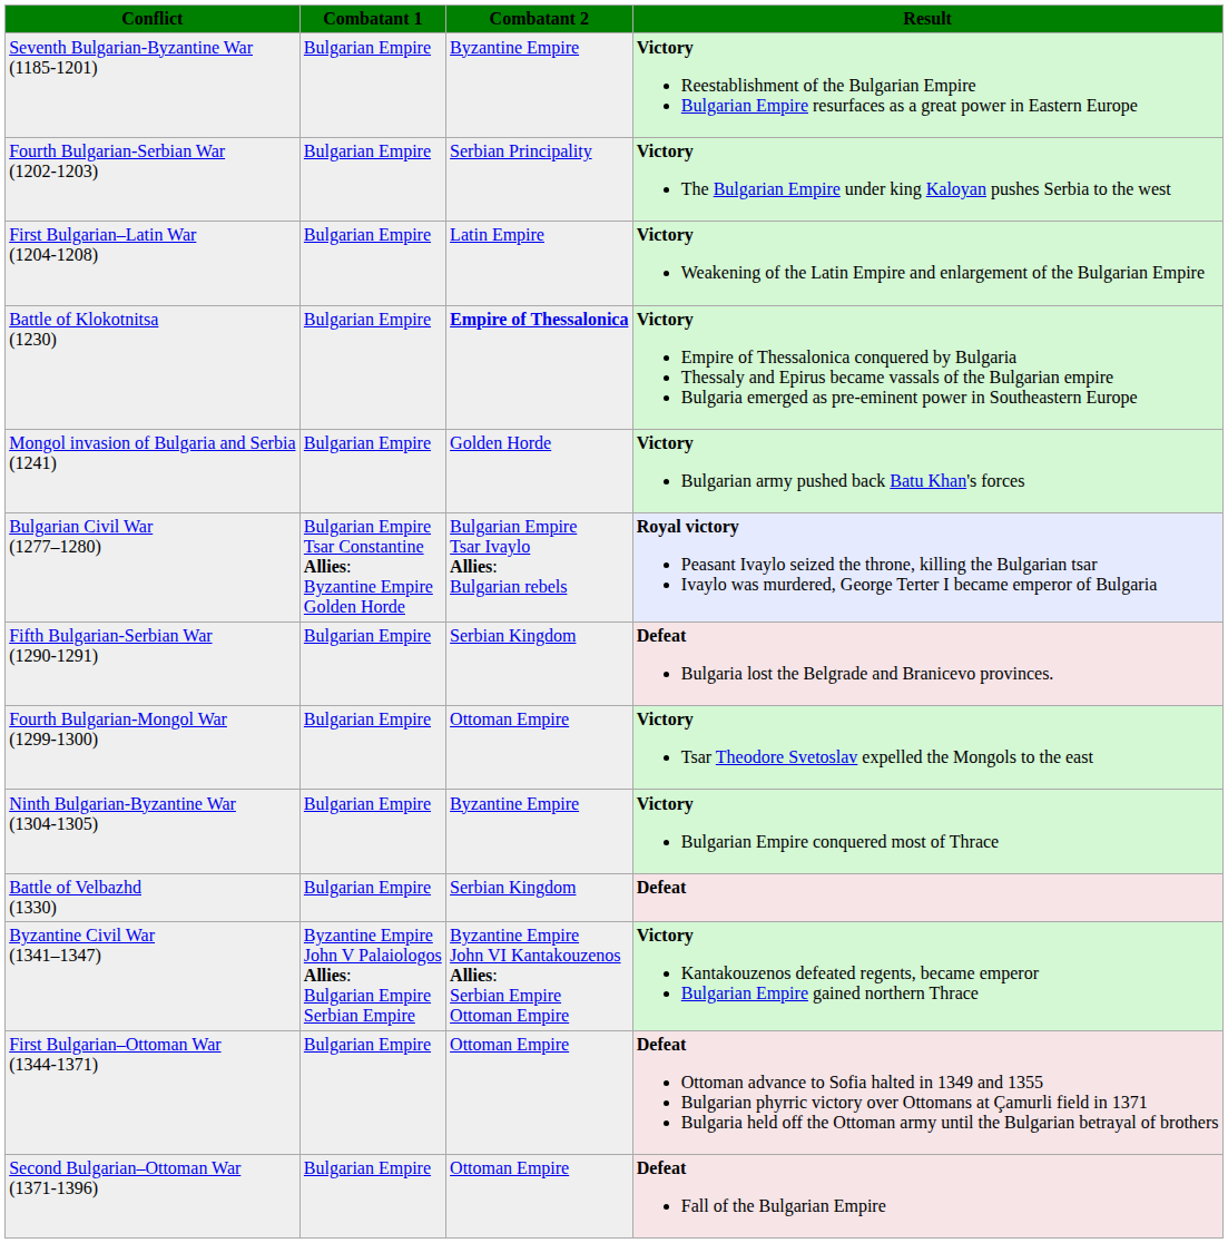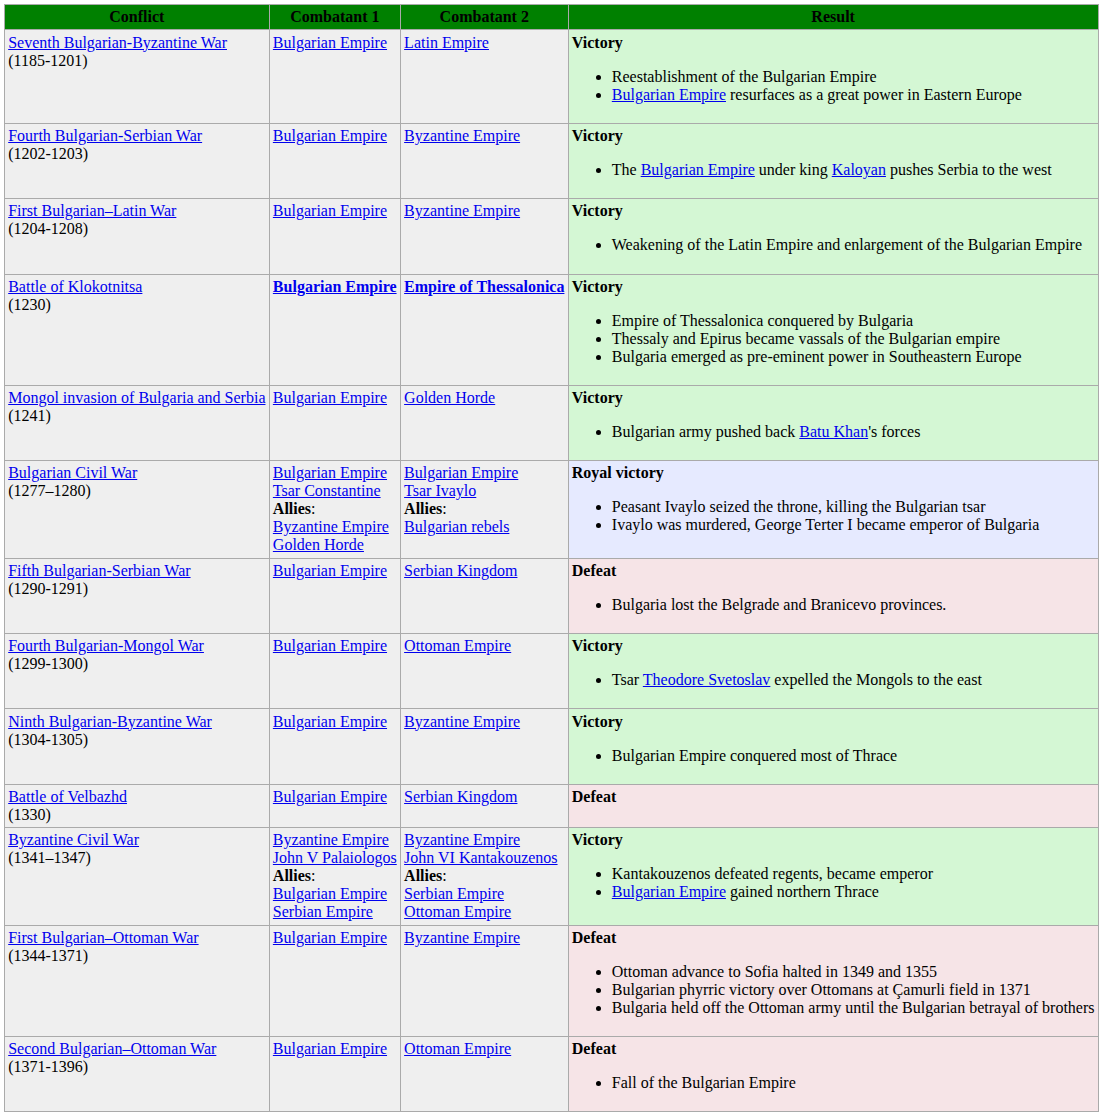 <table class="wikitable">
 <tr>
 <th style="background-color:green;" rowspan="1"><span>Conflict</span></th>
 <th style="background-color:green;" rowspan="1"><span>Combatant 1</span></th>
 <th style="background-color:green;" rowspan="1"><span>Combatant 2</span></th>
 <th style="background-color:green;" rowspan="1"><span>Result</span></th>
 </tr>
 <tr valign="top">
 <td style="background:#efefef"><a href='#'> Seventh Bulgarian-Byzantine War</a><br>(1185-1201)</td>
 <td style="background:#efefef"> <a href='#'>Bulgarian Empire</a></td>
-<td style="background:#efefef"> <a href='#'>Byzantine Empire</a></td>
+<td style="background:#efefef"> <a href='#'>Latin Empire</a></td>
 <td style="background:#D4F7D4"><strong>Victory</strong><br><ul><li>Reestablishment of the Bulgarian Empire</li><li><a href='#'>Bulgarian Empire</a> resurfaces as a great power in Eastern Europe</li></ul></td>
 </tr>
 <tr valign="top">
 <td style="background:#efefef"><a href='#'>Fourth Bulgarian-Serbian War</a><br>(1202-1203)</td>
 <td style="background:#efefef"><a href='#'>Bulgarian Empire</a></td>
-<td style="background:#efefef"> <a href='#'>Serbian Principality</a></td>
+<td style="background:#efefef"> <a href='#'>Byzantine Empire</a></td>
 <td style="background:#D4F7D4"><strong>Victory</strong><br><ul><li>The <a href='#'>Bulgarian Empire</a> under king <a href='#'>Kaloyan</a> pushes Serbia to the west</li></ul></td>
 </tr>
 <tr valign="top">
 <td style="background:#efefef"><a href='#'> First Bulgarian–Latin War</a><br>(1204-1208)</td>
 <td style="background:#efefef"> <a href='#'>Bulgarian Empire</a></td>
-<td style="background:#efefef"> <a href='#'>Latin Empire</a></td>
+<td style="background:#efefef"> <a href='#'>Byzantine Empire</a></td>
 <td style="background:#D4F7D4"><strong>Victory</strong><br><ul><li>Weakening of the Latin Empire and enlargement of the Bulgarian Empire</li></ul></td>
 </tr>
 <tr valign="top">
 <td style="background:#efefef"><a href='#'>Battle of Klokotnitsa</a><br>(1230)</td>
-<td style="background:#efefef"> <a href='#'>Bulgarian Empire</a></td>
+<td style="background:#efefef"><strong> <a href='#'>Bulgarian Empire</a></strong></td>
 <td style="background:#efefef"><strong> <a href='#'>Empire of Thessalonica</a></strong></td>
 <td style="background:#D4F7D4"><strong>Victory</strong><br><ul><li>Empire of Thessalonica conquered by Bulgaria</li><li>Thessaly and Epirus became vassals of the Bulgarian empire</li><li>Bulgaria emerged as pre-eminent power in Southeastern Europe</li></ul></td>
 </tr>
 <tr valign="top">
 <td style="background:#efefef"><a href='#'>Mongol invasion of Bulgaria and Serbia</a><br>(1241)</td>
 <td style="background:#efefef"> <a href='#'>Bulgarian Empire</a></td>
 <td style="background:#efefef"> <a href='#'>Golden Horde</a></td>
 <td style="background:#D4F7D4"><strong>Victory</strong><br><ul><li>Bulgarian army pushed back <a href='#'>Batu Khan</a>'s forces</li></ul></td>
 </tr>
 <tr valign="top">
 <td style="background:#efefef"><a href='#'> Bulgarian Civil War</a><br>(1277–1280)</td>
 <td style="background:#efefef"> <a href='#'>Bulgarian Empire</a> <br> <a href='#'> Tsar Constantine</a> <br><strong>Allies</strong>:<br> <a href='#'>Byzantine Empire</a><br> <a href='#'>Golden Horde</a></td>
 <td style="background:#efefef"> <a href='#'>Bulgarian Empire</a> <br> <a href='#'>Tsar Ivaylo</a><br><strong>Allies</strong>:<br> <a href='#'>Bulgarian rebels</a></td>
 <td style="background:#E6EAFF"><strong>Royal victory</strong><br><ul><li>Peasant Ivaylo seized the throne, killing the Bulgarian tsar</li><li>Ivaylo was murdered, George Terter I became emperor of Bulgaria</li></ul></td>
 </tr>
 <tr valign="top">
 <td style="background:#efefef"><a href='#'>Fifth Bulgarian-Serbian War</a><br>(1290-1291)</td>
 <td style="background:#efefef"><a href='#'>Bulgarian Empire</a></td>
 <td style="background:#efefef"> <a href='#'>Serbian Kingdom</a></td>
 <td style="background:#F6E4E7"><strong>Defeat</strong><br><ul><li>Bulgaria lost the Belgrade and Branicevo provinces.</li></ul></td>
 </tr>
 <tr valign="top">
 <td style="background:#efefef"><a href='#'>Fourth Bulgarian-Mongol War</a><br>(1299-1300)</td>
 <td style="background:#efefef"> <a href='#'>Bulgarian Empire</a></td>
 <td style="background:#efefef"> <a href='#'>Ottoman Empire</a></td>
 <td style="background:#D4F7D4"><strong>Victory</strong><br><ul><li>Tsar <a href='#'>Theodore Svetoslav</a> expelled the Mongols to the east</li></ul></td>
 </tr>
 <tr valign="top">
 <td style="background:#efefef"><a href='#'>Ninth Bulgarian-Byzantine War</a><br>(1304-1305)</td>
 <td style="background:#efefef"> <a href='#'>Bulgarian Empire</a></td>
 <td style="background:#efefef"> <a href='#'>Byzantine Empire</a></td>
 <td style="background:#D4F7D4"><strong>Victory</strong><br><ul><li>Bulgarian Empire conquered most of Thrace</li></ul></td>
 </tr>
 <tr valign="top">
 <td style="background:#efefef"><a href='#'>Battle of Velbazhd</a><br>(1330)</td>
 <td style="background:#efefef"><a href='#'>Bulgarian Empire</a></td>
 <td style="background:#efefef"> <a href='#'>Serbian Kingdom</a></td>
 <td style="background:#F6E4E7"><strong>Defeat</strong></td>
 </tr>
 <tr valign="top">
 <td style="background:#efefef"><a href='#'> Byzantine Civil War</a><br>(1341–1347)</td>
 <td style="background:#efefef"> <a href='#'>Byzantine Empire</a> <br> <a href='#'>John V Palaiologos</a><br><strong>Allies</strong>:<br> <a href='#'>Bulgarian Empire</a><br> <a href='#'>Serbian Empire</a></td>
 <td style="background:#efefef"> <a href='#'>Byzantine Empire</a><br> <a href='#'>John VI Kantakouzenos</a><br><strong>Allies</strong>:<br> <a href='#'>Serbian Empire</a> <br> <a href='#'>Ottoman Empire</a></td>
 <td style="background:#D4F7D4"><strong>Victory</strong><br><ul><li>Kantakouzenos defeated regents, became emperor</li><li><a href='#'>Bulgarian Empire</a> gained northern Thrace</li></ul></td>
 </tr>
 <tr valign="top">
 <td style="background:#efefef"><a href='#'> First Bulgarian–Ottoman War</a><br>(1344-1371)</td>
 <td style="background:#efefef"> <a href='#'>Bulgarian Empire</a></td>
-<td style="background:#efefef"> <a href='#'>Ottoman Empire</a></td>
+<td style="background:#efefef"> <a href='#'>Byzantine Empire</a></td>
 <td style="background:#F6E4E7"><strong>Defeat</strong><br><ul><li>Ottoman advance to Sofia halted in 1349 and 1355</li><li>Bulgarian phyrric victory over Ottomans at Çamurli field in 1371</li><li>Bulgaria held off the Ottoman army until the Bulgarian betrayal of brothers</li></ul></td>
 </tr>
 <tr valign="top">
 <td style="background:#efefef"><a href='#'> Second Bulgarian–Ottoman War</a><br>(1371-1396)</td>
 <td style="background:#efefef"> <a href='#'>Bulgarian Empire</a></td>
 <td style="background:#efefef"> <a href='#'>Ottoman Empire</a></td>
 <td style="background:#F6E4E7"><strong>Defeat</strong><br><ul><li>Fall of the Bulgarian Empire</li></ul></td>
 </tr>
 <tr>
 </tr>
 </table>
